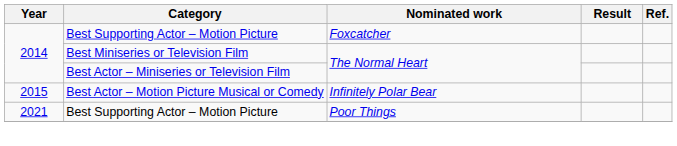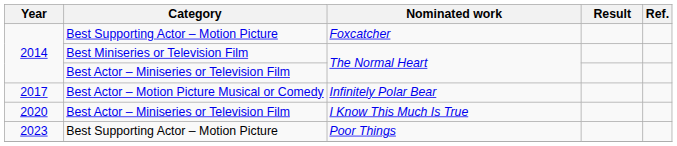 <table class=wikitable>
 <tr>
 <th scope="col" style="width:5em;">Year</th>
 <th scope="col" style="width:26em;">Category</th>
 <th scope="col" style="width:25em;">Nominated work</th>
 <th scope="col" style="width:5em;">Result</th>
 <th>Ref.</th>
 </tr>
 <tr>
 <td style="text-align:center;" rowspan="3"><a href='#'>2014</a></td>
 <td><a href='#'>Best Supporting Actor – Motion Picture</a></td>
 <td><em><a href='#'>Foxcatcher</a></em></td>
 <td></td>
 <td style="text-align: center;"></td>
 </tr>
 <tr>
 <td><a href='#'>Best Miniseries or Television Film</a></td>
 <td rowspan="2"><em><a href='#'>The Normal Heart</a></em></td>
 <td></td>
 <td style="text-align: center;"></td>
 </tr>
 <tr>
 <td><a href='#'>Best Actor – Miniseries or Television Film</a></td>
 <td></td>
 <td style="text-align: center;"></td>
 </tr>
 <tr>
-<td style="text-align:center;"><a href='#'>2015</a></td>
+<td style="text-align:center;"><a href='#'>2017</a></td>
 <td><a href='#'>Best Actor – Motion Picture Musical or Comedy</a></td>
 <td><em><a href='#'>Infinitely Polar Bear</a></em></td>
 <td></td>
 <td style="text-align: center;"></td>
 </tr>
 <tr>
-<td style="text-align:center;"><a href='#'>2021</a></td>
+<td style="text-align:center;"><a href='#'>2020</a></td>
+<td><a href='#'>Best Actor – Miniseries or Television Film</a></td>
+<td><em><a href='#'>I Know This Much Is True</a></em></td>
+<td></td>
+<td style="text-align: center;"></td>
+</tr>
+<tr>
+<td style="text-align:center;"><a href='#'>2023</a></td>
 <td>Best Supporting Actor – Motion Picture</td>
 <td><em><a href='#'>Poor Things</a></em></td>
 <td></td>
 <td style="text-align: center;"></td>
 </tr>
 <tr>
 </tr>
 </table>
